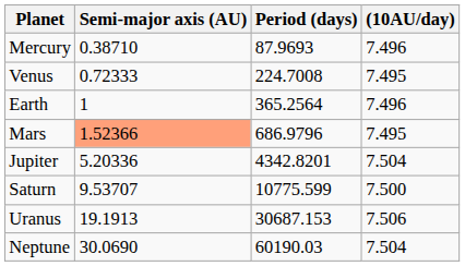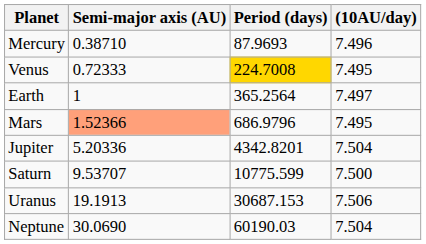 <table class="wikitable">
 <tr>
 <th>Planet</th>
 <th>Semi-major axis (AU)</th>
 <th>Period (days)</th>
 <th>(10AU/day)</th>
 </tr>
 <tr>
 <td>Mercury</td>
 <td>0.38710</td>
 <td>87.9693</td>
 <td>7.496</td>
 </tr>
 <tr>
 <td>Venus</td>
 <td>0.72333</td>
-<td>224.7008</td>
+<td style="background: gold;">224.7008</td>
 <td>7.495</td>
 </tr>
 <tr>
 <td>Earth</td>
 <td>1</td>
 <td>365.2564</td>
-<td>7.496</td>
+<td>7.497</td>
 </tr>
 <tr>
 <td>Mars</td>
 <td style="background: lightsalmon;">1.52366</td>
 <td>686.9796</td>
 <td>7.495</td>
 </tr>
 <tr>
 <td>Jupiter</td>
 <td>5.20336</td>
 <td>4342.8201</td>
 <td>7.504</td>
 </tr>
 <tr>
 <td>Saturn</td>
 <td>9.53707</td>
 <td>10775.599</td>
 <td>7.500</td>
 </tr>
 <tr>
 <td>Uranus</td>
 <td>19.1913</td>
 <td>30687.153</td>
 <td>7.506</td>
 </tr>
 <tr>
 <td>Neptune</td>
 <td>30.0690</td>
 <td>60190.03</td>
 <td>7.504</td>
 </tr>
 </table>
